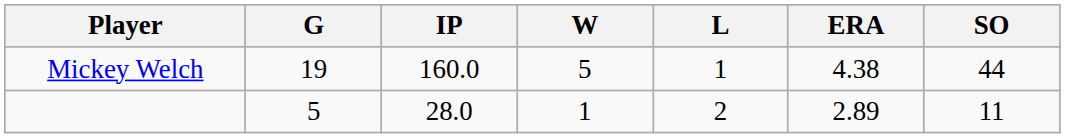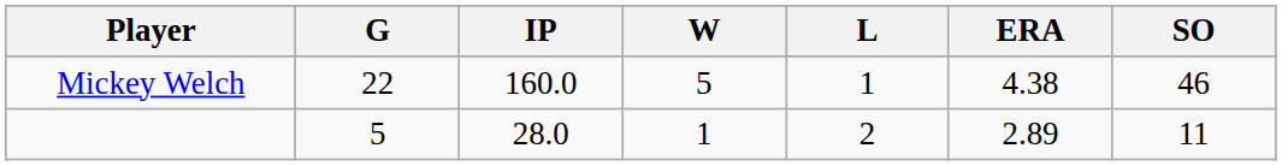 <table class="wikitable sortable">
 <tr>
 <th bgcolor="#DDDDFF" width="16%">Player</th>
 <th bgcolor="#DDDDFF" width="9%">G</th>
 <th bgcolor="#DDDDFF" width="9%">IP</th>
 <th bgcolor="#DDDDFF" width="9%">W</th>
 <th bgcolor="#DDDDFF" width="9%">L</th>
 <th bgcolor="#DDDDFF" width="9%">ERA</th>
 <th bgcolor="#DDDDFF" width="9%">SO</th>
 </tr>
 <tr align="center">
 <td><a href='#'>Mickey Welch</a></td>
-<td>19</td>
+<td>22</td>
 <td>160.0</td>
 <td>5</td>
 <td>1</td>
 <td>4.38</td>
-<td>44</td>
+<td>46</td>
 </tr>
 <tr align="center">
 <td></td>
 <td>5</td>
 <td>28.0</td>
 <td>1</td>
 <td>2</td>
 <td>2.89</td>
 <td>11</td>
 </tr>
 </table>
